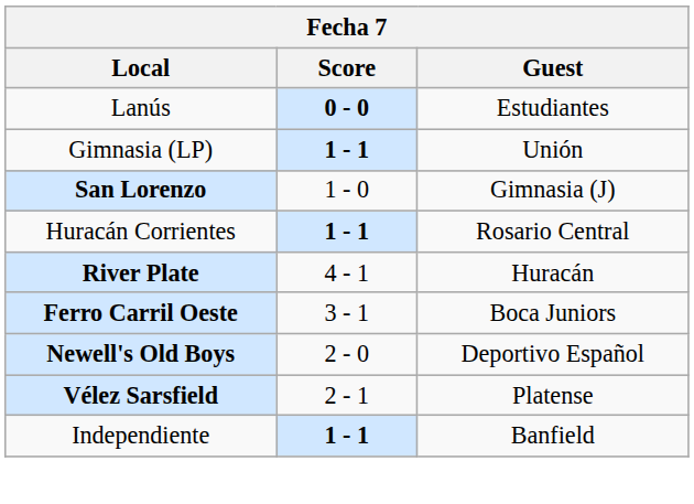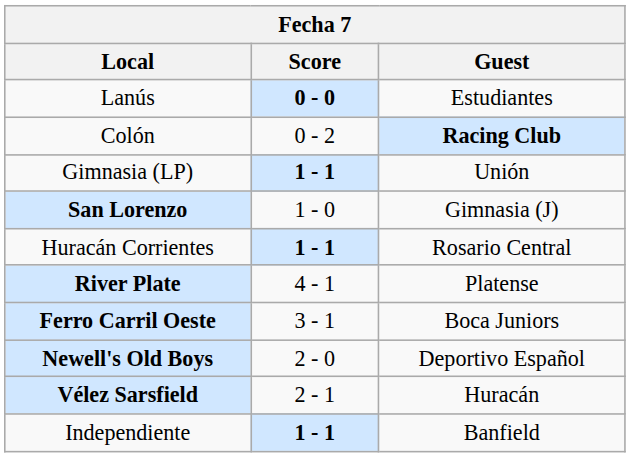 <table class="wikitable nowrap" style="font-size:88%; float:left; margin-right:1em;">
 <tr>
 <th colspan=3 align=center>Fecha 7</th>
 </tr>
 <tr>
 <th width="150">Local</th>
 <th width="75">Score</th>
 <th width="150">Guest</th>
 </tr>
 <tr align=center>
 <td>Lanús</td>
 <td bgcolor=#D0E7FF><strong>0 - 0</strong></td>
 <td>Estudiantes</td>
+</tr>
+<tr align=center>
+<td>Colón</td>
+<td>0 - 2</td>
+<td bgcolor=#D0E7FF><strong>Racing Club</strong></td>
 </tr>
 <tr align=center>
 <td>Gimnasia (LP)</td>
 <td bgcolor=#D0E7FF><strong>1 - 1</strong></td>
 <td>Unión</td>
 </tr>
 <tr align=center>
 <td bgcolor=#D0E7FF><strong>San Lorenzo</strong></td>
 <td>1 - 0</td>
 <td>Gimnasia (J)</td>
 </tr>
 <tr align=center>
 <td>Huracán Corrientes</td>
 <td bgcolor=#D0E7FF><strong>1 - 1</strong></td>
 <td>Rosario Central</td>
 </tr>
 <tr align=center>
 <td bgcolor=#D0E7FF><strong>River Plate</strong></td>
 <td>4 - 1</td>
-<td>Huracán</td>
+<td>Platense</td>
 </tr>
 <tr align=center>
 <td bgcolor=#D0E7FF><strong>Ferro Carril Oeste</strong></td>
 <td>3 - 1</td>
 <td>Boca Juniors</td>
 </tr>
 <tr align=center>
 <td bgcolor=#D0E7FF><strong>Newell's Old Boys</strong></td>
 <td>2 - 0</td>
 <td>Deportivo Español</td>
 </tr>
 <tr align=center>
 <td bgcolor=#D0E7FF><strong>Vélez Sarsfield</strong></td>
 <td>2 - 1</td>
-<td>Platense</td>
+<td>Huracán</td>
 </tr>
 <tr align=center>
 <td>Independiente</td>
 <td bgcolor=#D0E7FF><strong>1 - 1</strong></td>
 <td>Banfield</td>
 </tr>
 </table>
